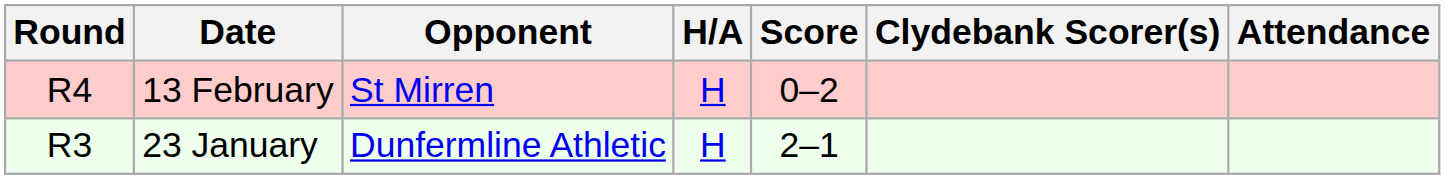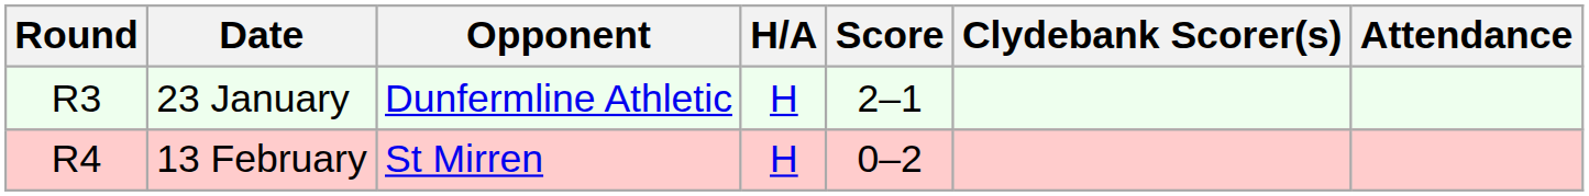 <table class="wikitable" style="text-align:center">
 <tr>
 <th>Round</th>
 <th>Date</th>
 <th>Opponent</th>
 <th>H/A</th>
 <th>Score</th>
 <th>Clydebank Scorer(s)</th>
 <th>Attendance</th>
 </tr>
+<tr bgcolor=#EEFFEE>
+<td>R3</td>
+<td align=left>23 January</td>
+<td align=left><a href='#'>Dunfermline Athletic</a></td>
+<td><a href='#'>H</a></td>
+<td>2–1</td>
+<td align=left></td>
+<td></td>
+</tr>
 <tr bgcolor=#FFCCCC>
 <td>R4</td>
 <td align=left>13 February</td>
 <td align=left><a href='#'>St Mirren</a></td>
 <td><a href='#'>H</a></td>
 <td>0–2</td>
 <td align=left></td>
 <td></td>
 </tr>
-<tr bgcolor=#EEFFEE>
-<td>R3</td>
-<td align=left>23 January</td>
-<td align=left><a href='#'>Dunfermline Athletic</a></td>
-<td><a href='#'>H</a></td>
-<td>2–1</td>
-<td align=left></td>
-<td></td>
-</tr>
 </table>
